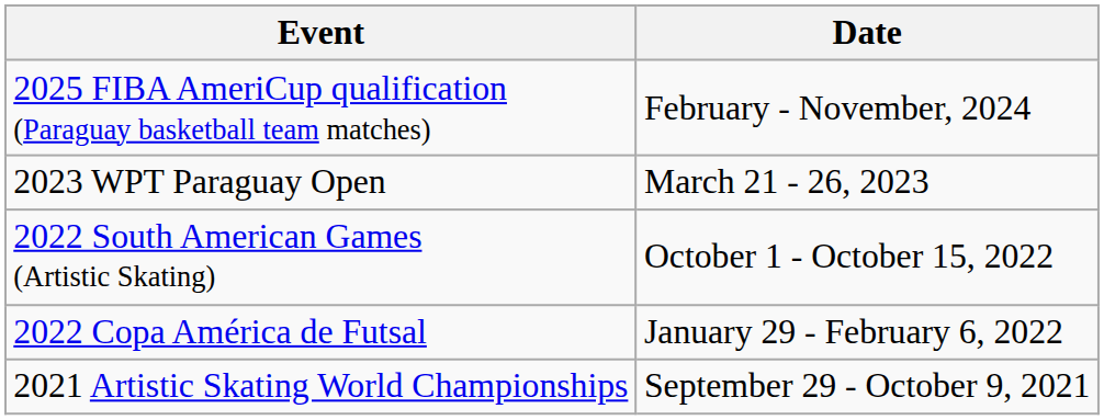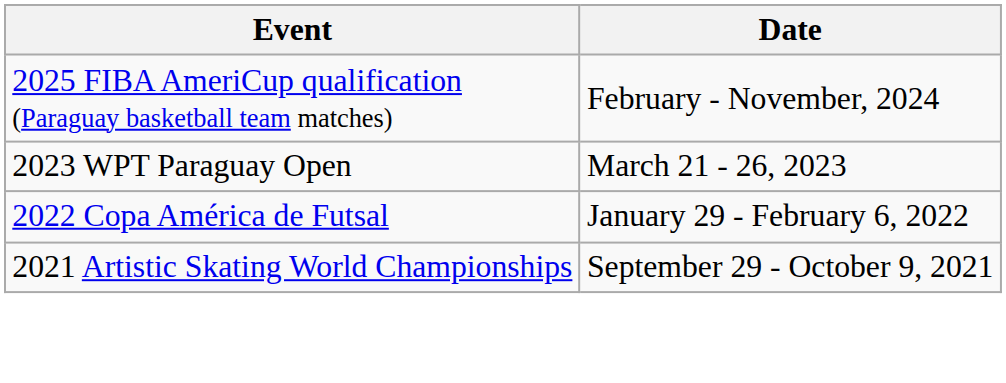 <table class="wikitable sortable" style="text-align:right">
 <tr>
 <th>Event</th>
 <th>Date</th>
 </tr>
 <tr>
 <td align=left><a href='#'>2025 FIBA AmeriCup qualification</a><br><small>(<a href='#'>Paraguay basketball team</a> matches)</small></td>
 <td align=left>February - November, 2024</td>
 </tr>
 <tr>
 <td align=left>2023 WPT Paraguay Open</td>
 <td align=left>March 21 - 26, 2023</td>
 </tr>
 <tr>
-<td align=left><a href='#'>2022 South American Games</a><br><small>(Artistic Skating)</small></td>
-<td align=left>October 1 - October 15, 2022</td>
-</tr>
-<tr>
 <td align=left><a href='#'>2022 Copa América de Futsal</a></td>
 <td align=left>January 29 - February 6, 2022</td>
 </tr>
 <tr>
 <td align=left>2021 <a href='#'>Artistic Skating World Championships</a></td>
 <td align=left>September 29 - October 9, 2021</td>
 </tr>
 </table>
